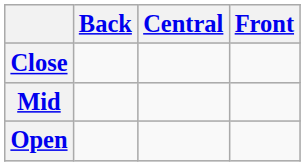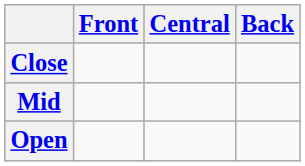 <table class="wikitable" style="text-align: center;">
 <tr>
 <th></th>
+<th><a href='#'>Front</a></th>
+<th><a href='#'>Central</a></th>
 <th><a href='#'>Back</a></th>
-<th><a href='#'>Central</a></th>
-<th><a href='#'>Front</a></th>
 </tr>
 <tr>
 <th><a href='#'>Close</a></th>
 <td>  </td>
 <td></td>
 <td>  </td>
 </tr>
 <tr>
 <th><a href='#'>Mid</a></th>
 <td>  </td>
 <td></td>
 <td>  </td>
 </tr>
 <tr>
 <th><a href='#'>Open</a></th>
 <td></td>
 <td>  </td>
 <td></td>
 </tr>
 </table>
